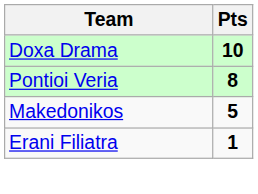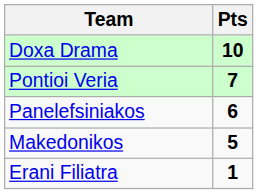 <table class="wikitable" style="text-align: center;">
 <tr>
 <th width=165>Team</th>
 <th width=20>Pts</th>
 </tr>
 <tr bgcolor="#ccffcc">
 <td align=left><a href='#'>Doxa Drama</a></td>
 <td><strong>10</strong></td>
 </tr>
 <tr bgcolor="#ccffcc">
 <td align=left><a href='#'>Pontioi Veria</a></td>
-<td><strong>8</strong></td>
+<td><strong>7</strong></td>
+</tr>
+<tr>
+<td align=left><a href='#'>Panelefsiniakos</a></td>
+<td><strong>6</strong></td>
 </tr>
 <tr>
 <td align=left><a href='#'>Makedonikos</a></td>
 <td><strong>5</strong></td>
 </tr>
 <tr>
 <td align=left><a href='#'>Erani Filiatra</a></td>
 <td><strong>1</strong></td>
 </tr>
 </table>
